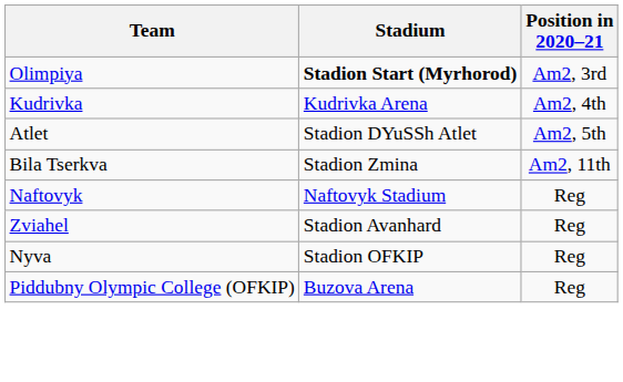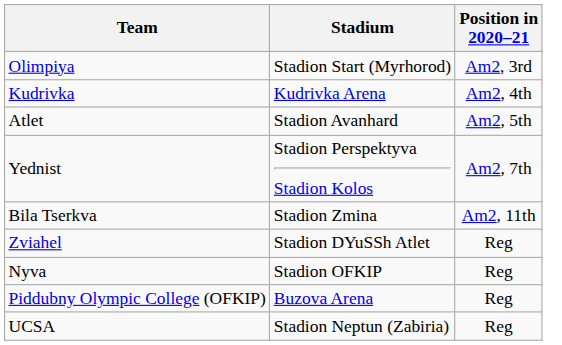 <table class="wikitable sortable" style="text-align: left;">
 <tr>
 <th>Team</th>
 <th>Stadium</th>
 <th>Position in<br><a href='#'>2020–21</a></th>
 </tr>
 <tr>
 <td><a href='#'>Olimpiya</a></td>
-<td><strong>Stadion Start (Myrhorod)</strong></td>
+<td>Stadion Start (Myrhorod)</td>
 <td align="center"><a href='#'>Am2</a>, 3rd</td>
 </tr>
 <tr>
 <td><a href='#'>Kudrivka</a></td>
 <td><a href='#'>Kudrivka Arena</a></td>
 <td align="center"><a href='#'>Am2</a>, 4th</td>
 </tr>
 <tr>
 <td>Atlet</td>
-<td>Stadion DYuSSh Atlet</td>
+<td>Stadion Avanhard</td>
 <td align="center"><a href='#'>Am2</a>, 5th</td>
+</tr>
+<tr>
+<td>Yednist</td>
+<td>Stadion Perspektyva<hr><a href='#'>Stadion Kolos</a></td>
+<td align="center"><a href='#'>Am2</a>, 7th</td>
 </tr>
 <tr>
 <td>Bila Tserkva</td>
 <td>Stadion Zmina</td>
 <td align="center"><a href='#'>Am2</a>, 11th</td>
 </tr>
 <tr>
-<td><a href='#'>Naftovyk</a></td>
-<td><a href='#'>Naftovyk Stadium</a></td>
-<td align="center">Reg</td>
-</tr>
-<tr>
 <td><a href='#'>Zviahel</a></td>
-<td>Stadion Avanhard</td>
+<td>Stadion DYuSSh Atlet</td>
 <td align="center">Reg</td>
 </tr>
 <tr>
 <td>Nyva</td>
 <td>Stadion OFKIP</td>
 <td align="center">Reg</td>
 </tr>
 <tr>
 <td><a href='#'>Piddubny Olympic College</a> (OFKIP)</td>
 <td><a href='#'>Buzova Arena</a></td>
 <td align="center">Reg</td>
 </tr>
+<tr>
+<td>UCSA</td>
+<td>Stadion Neptun (Zabiria)</td>
+<td align="center">Reg</td>
+</tr>
 </table>
